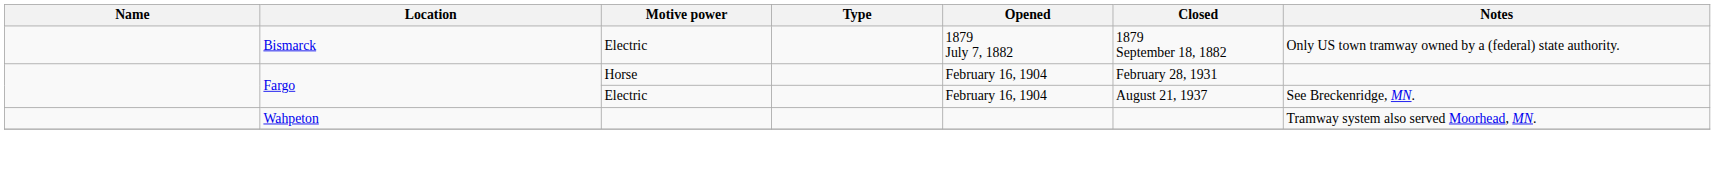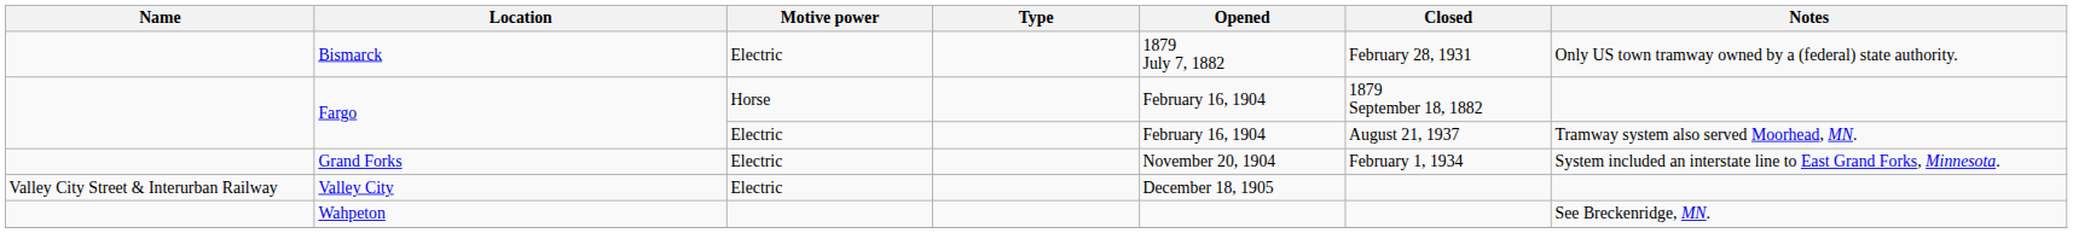 <table class="wikitable sortable" width=100%>
 <tr>
 <th width=15%>Name</th>
 <th width=20%>Location</th>
 <th width=10%>Motive power</th>
 <th width=10%>Type</th>
 <th width=10%>Opened</th>
 <th width=10%>Closed</th>
 <th class="unsortable" width=25%>Notes</th>
 </tr>
 <tr>
 <td> </td>
 <td><a href='#'>Bismarck</a></td>
 <td>Electric</td>
 <td> </td>
 <td>1879<br>July 7, 1882</td>
-<td>1879<br>September 18, 1882</td>
+<td>February 28, 1931</td>
 <td>Only US town tramway owned by a (federal) state authority.</td>
 </tr>
 <tr>
 <td rowspan="2"> </td>
 <td rowspan="2"><a href='#'>Fargo</a></td>
 <td>Horse</td>
 <td> </td>
 <td>February 16, 1904</td>
-<td>February 28, 1931</td>
+<td>1879<br>September 18, 1882</td>
 <td> </td>
 </tr>
 <tr>
 <td>Electric</td>
 <td> </td>
 <td>February 16, 1904</td>
 <td>August 21, 1937</td>
-<td>See Breckenridge, <em><a href='#'>MN</a></em>.</td>
+<td>Tramway system also served <a href='#'>Moorhead</a>, <em><a href='#'>MN</a></em>.</td>
+</tr>
+<tr>
+<td> </td>
+<td><a href='#'>Grand Forks</a></td>
+<td>Electric</td>
+<td> </td>
+<td>November 20, 1904</td>
+<td>February 1, 1934</td>
+<td>System included an interstate line to <a href='#'>East Grand Forks</a>, <em><a href='#'>Minnesota</a></em>.</td>
+</tr>
+<tr>
+<td>Valley City Street & Interurban Railway</td>
+<td><a href='#'>Valley City</a></td>
+<td>Electric</td>
+<td> </td>
+<td>December 18, 1905</td>
+<td></td>
+<td> </td>
 </tr>
 <tr>
 <td> </td>
 <td><a href='#'>Wahpeton</a></td>
 <td> </td>
 <td> </td>
 <td> </td>
 <td> </td>
-<td>Tramway system also served <a href='#'>Moorhead</a>, <em><a href='#'>MN</a></em>.</td>
+<td>See Breckenridge, <em><a href='#'>MN</a></em>.</td>
 </tr>
 <tr>
 </tr>
 </table>
